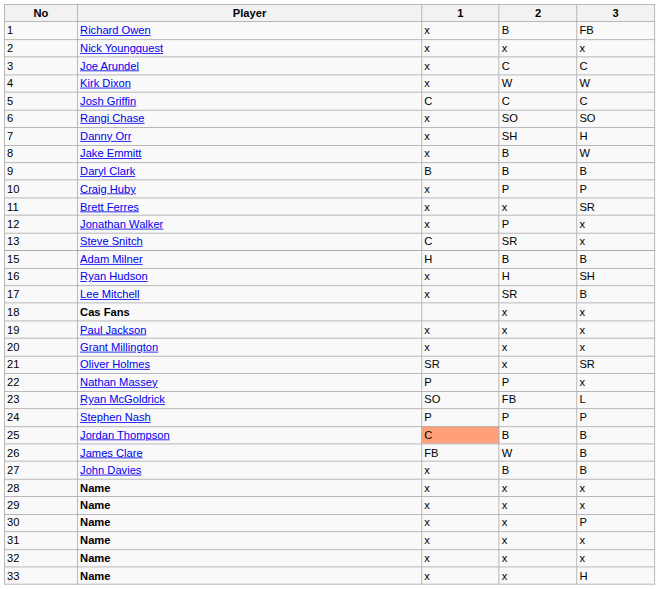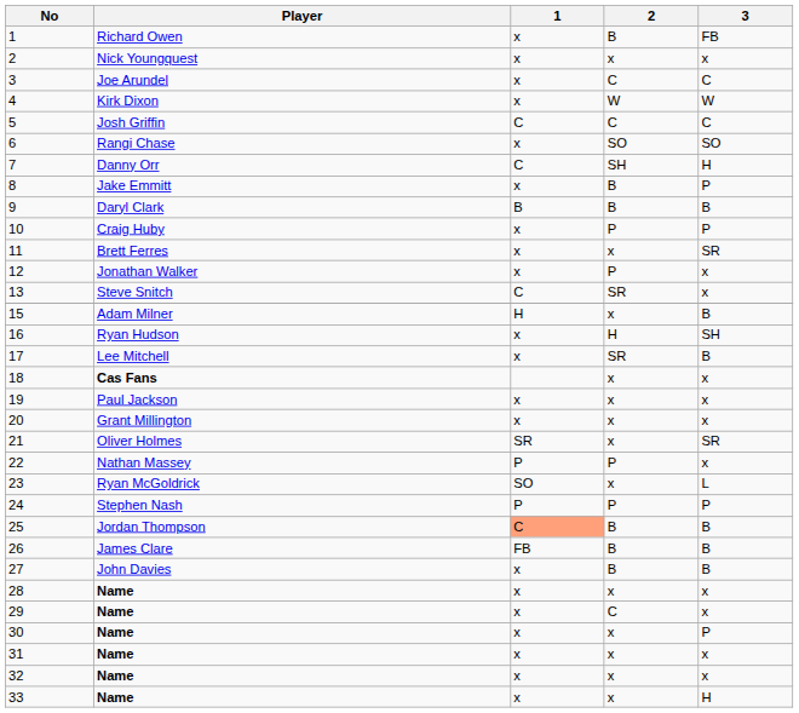 <table class="wikitable"  style="font-size:85%; width:40%;">
 <tr>
 <th>No</th>
 <th>Player</th>
 <th>1</th>
 <th>2</th>
 <th>3</th>
 </tr>
 <tr>
 <td>1</td>
 <td><a href='#'>Richard Owen</a></td>
 <td>x</td>
 <td>B</td>
 <td>FB</td>
 </tr>
 <tr>
 <td>2</td>
 <td><a href='#'>Nick Youngquest</a></td>
 <td>x</td>
 <td>x</td>
 <td>x</td>
 </tr>
 <tr>
 <td>3</td>
 <td><a href='#'>Joe Arundel</a></td>
 <td>x</td>
 <td>C</td>
 <td>C</td>
 </tr>
 <tr>
 <td>4</td>
 <td><a href='#'>Kirk Dixon</a></td>
 <td>x</td>
 <td>W</td>
 <td>W</td>
 </tr>
 <tr>
 <td>5</td>
 <td><a href='#'>Josh Griffin</a></td>
 <td>C</td>
 <td>C</td>
 <td>C</td>
 </tr>
 <tr>
 <td>6</td>
 <td><a href='#'>Rangi Chase</a></td>
 <td>x</td>
 <td>SO</td>
 <td>SO</td>
 </tr>
 <tr>
 <td>7</td>
 <td><a href='#'>Danny Orr</a></td>
-<td>x</td>
+<td>C</td>
 <td>SH</td>
 <td>H</td>
 </tr>
 <tr>
 <td>8</td>
 <td><a href='#'>Jake Emmitt</a></td>
 <td>x</td>
 <td>B</td>
-<td>W</td>
+<td>P</td>
 </tr>
 <tr>
 <td>9</td>
 <td><a href='#'>Daryl Clark</a></td>
 <td>B</td>
 <td>B</td>
 <td>B</td>
 </tr>
 <tr>
 <td>10</td>
 <td><a href='#'>Craig Huby</a></td>
 <td>x</td>
 <td>P</td>
 <td>P</td>
 </tr>
 <tr>
 <td>11</td>
 <td><a href='#'>Brett Ferres</a></td>
 <td>x</td>
 <td>x</td>
 <td>SR</td>
 </tr>
 <tr>
 <td>12</td>
 <td><a href='#'>Jonathan Walker</a></td>
 <td>x</td>
 <td>P</td>
 <td>x</td>
 </tr>
 <tr>
 <td>13</td>
 <td><a href='#'>Steve Snitch</a></td>
 <td>C</td>
 <td>SR</td>
 <td>x</td>
 </tr>
 <tr>
 </tr>
 <tr>
 <td>15</td>
 <td><a href='#'>Adam Milner</a></td>
 <td>H</td>
-<td>B</td>
+<td>x</td>
 <td>B</td>
 </tr>
 <tr>
 <td>16</td>
 <td><a href='#'>Ryan Hudson</a></td>
 <td>x</td>
 <td>H</td>
 <td>SH</td>
 </tr>
 <tr>
 <td>17</td>
 <td><a href='#'>Lee Mitchell</a></td>
 <td>x</td>
 <td>SR</td>
 <td>B</td>
 </tr>
 <tr>
 <td>18</td>
 <td><strong>Cas Fans</strong></td>
 <td></td>
 <td>x</td>
 <td>x</td>
 </tr>
 <tr>
 <td>19</td>
 <td><a href='#'>Paul Jackson</a></td>
 <td>x</td>
 <td>x</td>
 <td>x</td>
 </tr>
 <tr>
 <td>20</td>
 <td><a href='#'>Grant Millington</a></td>
 <td>x</td>
 <td>x</td>
 <td>x</td>
 </tr>
 <tr>
 <td>21</td>
 <td><a href='#'>Oliver Holmes</a></td>
 <td>SR</td>
 <td>x</td>
 <td>SR</td>
 </tr>
 <tr>
 <td>22</td>
 <td><a href='#'>Nathan Massey</a></td>
 <td>P</td>
 <td>P</td>
 <td>x</td>
 </tr>
 <tr>
 <td>23</td>
 <td><a href='#'>Ryan McGoldrick</a></td>
 <td>SO</td>
-<td>FB</td>
+<td>x</td>
 <td>L</td>
 </tr>
 <tr>
 <td>24</td>
 <td><a href='#'>Stephen Nash</a></td>
 <td>P</td>
 <td>P</td>
 <td>P</td>
 </tr>
 <tr>
 <td>25</td>
 <td><a href='#'>Jordan Thompson</a></td>
 <td style="background: lightsalmon;">C</td>
 <td>B</td>
 <td>B</td>
 </tr>
 <tr>
 <td>26</td>
 <td><a href='#'>James Clare</a></td>
 <td>FB</td>
-<td>W</td>
+<td>B</td>
 <td>B</td>
 </tr>
 <tr>
 <td>27</td>
 <td><a href='#'>John Davies</a></td>
 <td>x</td>
 <td>B</td>
 <td>B</td>
 </tr>
 <tr>
 <td>28</td>
 <td><strong>Name</strong></td>
 <td>x</td>
 <td>x</td>
 <td>x</td>
 </tr>
 <tr>
 <td>29</td>
 <td><strong>Name</strong></td>
 <td>x</td>
-<td>x</td>
+<td>C</td>
 <td>x</td>
 </tr>
 <tr>
 <td>30</td>
 <td><strong>Name</strong></td>
 <td>x</td>
 <td>x</td>
 <td>P</td>
 </tr>
 <tr>
 <td>31</td>
 <td><strong>Name</strong></td>
 <td>x</td>
 <td>x</td>
 <td>x</td>
 </tr>
 <tr>
 <td>32</td>
 <td><strong>Name</strong></td>
 <td>x</td>
 <td>x</td>
 <td>x</td>
 </tr>
 <tr>
 <td>33</td>
 <td><strong>Name</strong></td>
 <td>x</td>
 <td>x</td>
 <td>H</td>
 </tr>
 </table>
